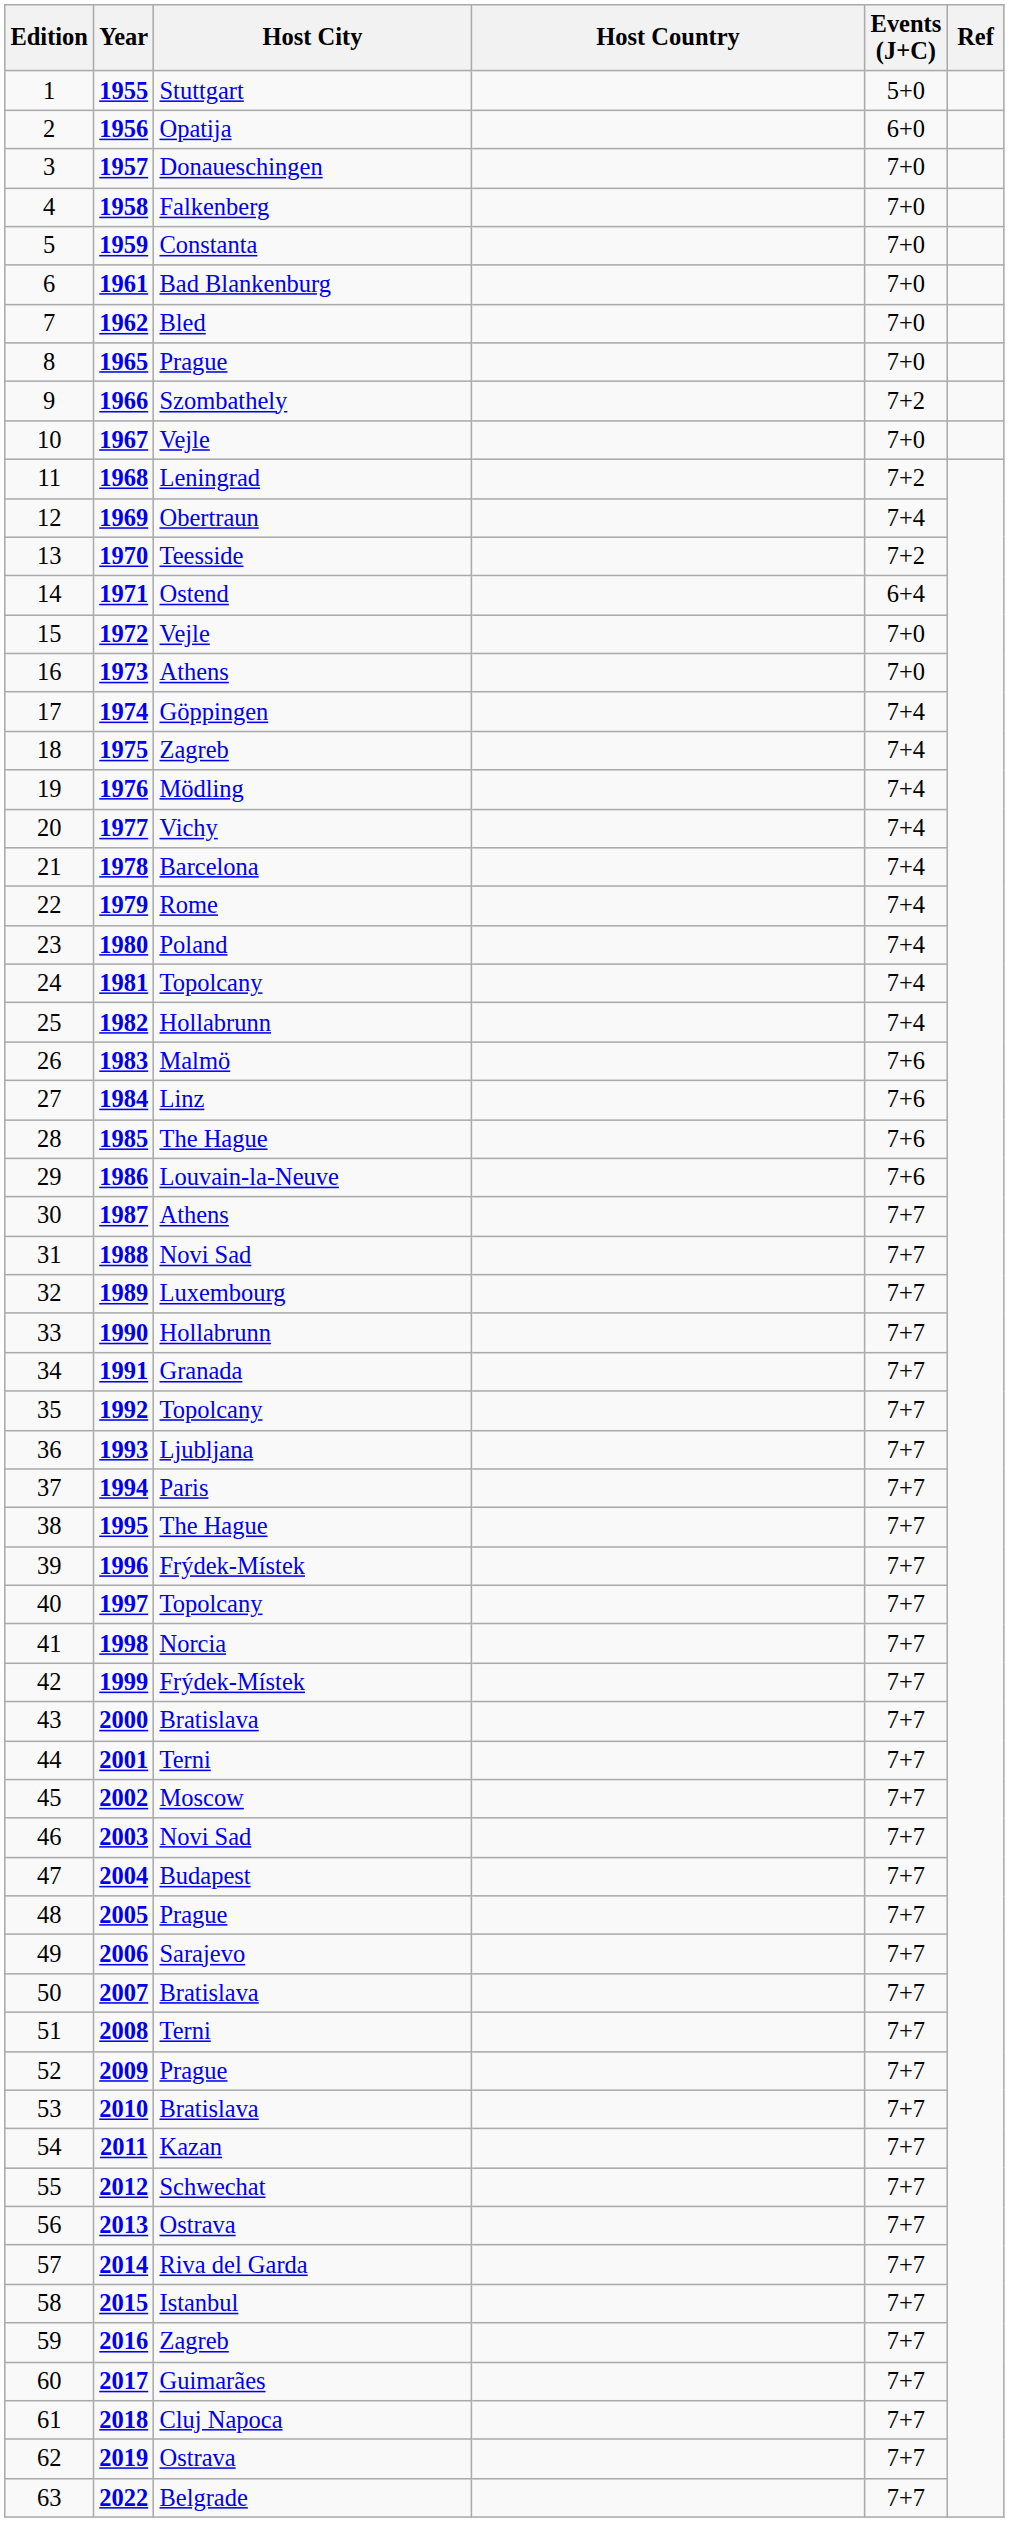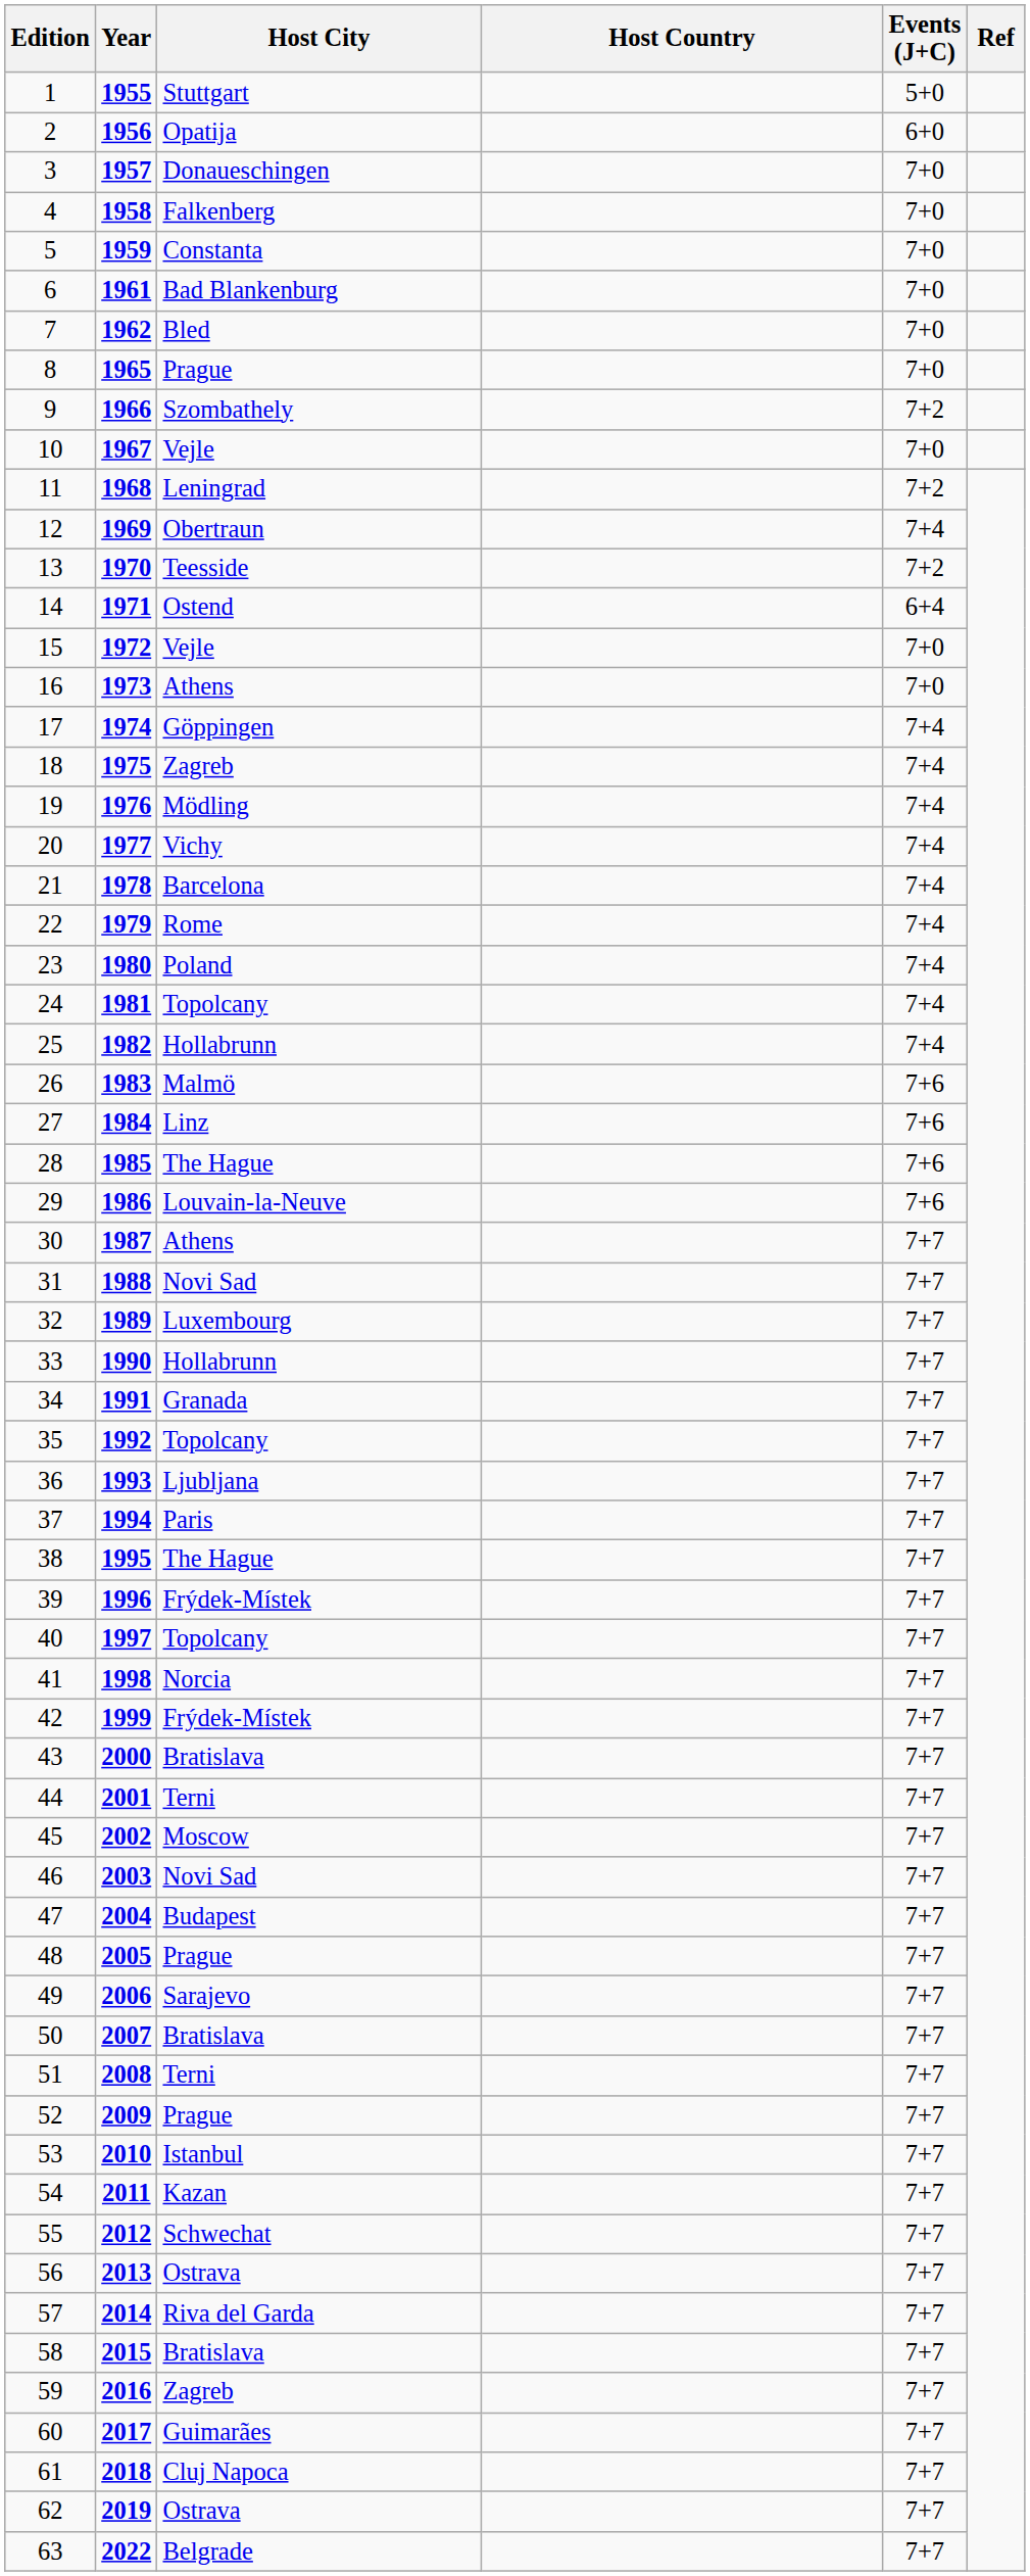 <table class="wikitable" style="font-size:100%">
 <tr>
 <th width=30>Edition</th>
 <th width=30>Year</th>
 <th width=200>Host City</th>
 <th width=250>Host Country</th>
 <th width=30>Events (J+C)</th>
 <th width=30>Ref</th>
 </tr>
 <tr>
 <td align=center>1</td>
 <td align=center><strong><a href='#'>1955</a></strong></td>
 <td><a href='#'>Stuttgart</a></td>
 <td></td>
 <td align=center>5+0</td>
 <td align=center></td>
 </tr>
 <tr>
 <td align=center>2</td>
 <td align=center><strong><a href='#'>1956</a></strong></td>
 <td><a href='#'>Opatija</a></td>
 <td></td>
 <td align=center>6+0</td>
 <td align=center></td>
 </tr>
 <tr>
 <td align=center>3</td>
 <td align=center><strong><a href='#'>1957</a></strong></td>
 <td><a href='#'>Donaueschingen</a></td>
 <td></td>
 <td align=center>7+0</td>
 <td align=center></td>
 </tr>
 <tr>
 <td align=center>4</td>
 <td align=center><strong><a href='#'>1958</a></strong></td>
 <td><a href='#'>Falkenberg</a></td>
 <td></td>
 <td align=center>7+0</td>
 <td align=center></td>
 </tr>
 <tr>
 <td align=center>5</td>
 <td align=center><strong><a href='#'>1959</a></strong></td>
 <td><a href='#'>Constanta</a></td>
 <td></td>
 <td align=center>7+0</td>
 <td align=center></td>
 </tr>
 <tr>
 <td align=center>6</td>
 <td align=center><strong><a href='#'>1961</a></strong></td>
 <td><a href='#'>Bad Blankenburg</a></td>
 <td></td>
 <td align=center>7+0</td>
 <td align=center></td>
 </tr>
 <tr>
 <td align=center>7</td>
 <td align=center><strong><a href='#'>1962</a></strong></td>
 <td><a href='#'>Bled</a></td>
 <td></td>
 <td align=center>7+0</td>
 <td align=center></td>
 </tr>
 <tr>
 <td align=center>8</td>
 <td align=center><strong><a href='#'>1965</a></strong></td>
 <td><a href='#'>Prague</a></td>
 <td></td>
 <td align=center>7+0</td>
 <td align=center></td>
 </tr>
 <tr>
 <td align=center>9</td>
 <td align=center><strong><a href='#'>1966</a></strong></td>
 <td><a href='#'>Szombathely</a></td>
 <td></td>
 <td align=center>7+2</td>
 <td align=center></td>
 </tr>
 <tr>
 <td align=center>10</td>
 <td align=center><strong><a href='#'>1967</a></strong></td>
 <td><a href='#'>Vejle</a></td>
 <td></td>
 <td align=center>7+0</td>
 <td align=center></td>
 </tr>
 <tr>
 <td align=center>11</td>
 <td align=center><strong><a href='#'>1968</a></strong></td>
 <td><a href='#'>Leningrad</a></td>
 <td></td>
 <td align=center>7+2</td>
 </tr>
 <tr>
 <td align=center>12</td>
 <td align=center><strong><a href='#'>1969</a></strong></td>
 <td><a href='#'>Obertraun</a></td>
 <td></td>
 <td align=center>7+4</td>
 </tr>
 <tr>
 <td align=center>13</td>
 <td align=center><strong><a href='#'>1970</a></strong></td>
 <td><a href='#'>Teesside</a></td>
 <td></td>
 <td align=center>7+2</td>
 </tr>
 <tr>
 <td align=center>14</td>
 <td align=center><strong><a href='#'>1971</a></strong></td>
 <td><a href='#'>Ostend</a></td>
 <td></td>
 <td align=center>6+4</td>
 </tr>
 <tr>
 <td align=center>15</td>
 <td align=center><strong><a href='#'>1972</a></strong></td>
 <td><a href='#'>Vejle</a></td>
 <td></td>
 <td align=center>7+0</td>
 </tr>
 <tr>
 <td align=center>16</td>
 <td align=center><strong><a href='#'>1973</a></strong></td>
 <td><a href='#'>Athens</a></td>
 <td></td>
 <td align=center>7+0</td>
 </tr>
 <tr>
 <td align=center>17</td>
 <td align=center><strong><a href='#'>1974</a></strong></td>
 <td><a href='#'>Göppingen</a></td>
 <td></td>
 <td align=center>7+4</td>
 </tr>
 <tr>
 <td align=center>18</td>
 <td align=center><strong><a href='#'>1975</a></strong></td>
 <td><a href='#'>Zagreb</a></td>
 <td></td>
 <td align=center>7+4</td>
 </tr>
 <tr>
 <td align=center>19</td>
 <td align=center><strong><a href='#'>1976</a></strong></td>
 <td><a href='#'>Mödling</a></td>
 <td></td>
 <td align=center>7+4</td>
 </tr>
 <tr>
 <td align=center>20</td>
 <td align=center><strong><a href='#'>1977</a></strong></td>
 <td><a href='#'>Vichy</a></td>
 <td></td>
 <td align=center>7+4</td>
 </tr>
 <tr>
 <td align=center>21</td>
 <td align=center><strong><a href='#'>1978</a></strong></td>
 <td><a href='#'>Barcelona</a></td>
 <td></td>
 <td align=center>7+4</td>
 </tr>
 <tr>
 <td align=center>22</td>
 <td align=center><strong><a href='#'>1979</a></strong></td>
 <td><a href='#'>Rome</a></td>
 <td></td>
 <td align=center>7+4</td>
 </tr>
 <tr>
 <td align=center>23</td>
 <td align=center><strong><a href='#'>1980</a></strong></td>
 <td><a href='#'>Poland</a></td>
 <td></td>
 <td align=center>7+4</td>
 </tr>
 <tr>
 <td align=center>24</td>
 <td align=center><strong><a href='#'>1981</a></strong></td>
 <td><a href='#'>Topolcany</a></td>
 <td></td>
 <td align=center>7+4</td>
 </tr>
 <tr>
 <td align=center>25</td>
 <td align=center><strong><a href='#'>1982</a></strong></td>
 <td><a href='#'>Hollabrunn</a></td>
 <td></td>
 <td align=center>7+4</td>
 </tr>
 <tr>
 <td align=center>26</td>
 <td align=center><strong><a href='#'>1983</a></strong></td>
 <td><a href='#'>Malmö</a></td>
 <td></td>
 <td align=center>7+6</td>
 </tr>
 <tr>
 <td align=center>27</td>
 <td align=center><strong><a href='#'>1984</a></strong></td>
 <td><a href='#'>Linz</a></td>
 <td></td>
 <td align=center>7+6</td>
 </tr>
 <tr>
 <td align=center>28</td>
 <td align=center><strong><a href='#'>1985</a></strong></td>
 <td><a href='#'>The Hague</a></td>
 <td></td>
 <td align=center>7+6</td>
 </tr>
 <tr>
 <td align=center>29</td>
 <td align=center><strong><a href='#'>1986</a></strong></td>
 <td><a href='#'>Louvain-la-Neuve</a></td>
 <td></td>
 <td align=center>7+6</td>
 </tr>
 <tr>
 <td align=center>30</td>
 <td align=center><strong><a href='#'>1987</a></strong></td>
 <td><a href='#'>Athens</a></td>
 <td></td>
 <td align=center>7+7</td>
 </tr>
 <tr>
 <td align=center>31</td>
 <td align=center><strong><a href='#'>1988</a></strong></td>
 <td><a href='#'>Novi Sad</a></td>
 <td></td>
 <td align=center>7+7</td>
 </tr>
 <tr>
 <td align=center>32</td>
 <td align=center><strong><a href='#'>1989</a></strong></td>
 <td><a href='#'>Luxembourg</a></td>
 <td></td>
 <td align=center>7+7</td>
 </tr>
 <tr>
 <td align=center>33</td>
 <td align=center><strong><a href='#'>1990</a></strong></td>
 <td><a href='#'>Hollabrunn</a></td>
 <td></td>
 <td align=center>7+7</td>
 </tr>
 <tr>
 <td align=center>34</td>
 <td align=center><strong><a href='#'>1991</a></strong></td>
 <td><a href='#'>Granada</a></td>
 <td></td>
 <td align=center>7+7</td>
 </tr>
 <tr>
 <td align=center>35</td>
 <td align=center><strong><a href='#'>1992</a></strong></td>
 <td><a href='#'>Topolcany</a></td>
 <td></td>
 <td align=center>7+7</td>
 </tr>
 <tr>
 <td align=center>36</td>
 <td align=center><strong><a href='#'>1993</a></strong></td>
 <td><a href='#'>Ljubljana</a></td>
 <td></td>
 <td align=center>7+7</td>
 </tr>
 <tr>
 <td align=center>37</td>
 <td align=center><strong><a href='#'>1994</a></strong></td>
 <td><a href='#'>Paris</a></td>
 <td></td>
 <td align=center>7+7</td>
 </tr>
 <tr>
 <td align=center>38</td>
 <td align=center><strong><a href='#'>1995</a></strong></td>
 <td><a href='#'>The Hague</a></td>
 <td></td>
 <td align=center>7+7</td>
 </tr>
 <tr>
 <td align=center>39</td>
 <td align=center><strong><a href='#'>1996</a></strong></td>
 <td><a href='#'>Frýdek-Místek</a></td>
 <td></td>
 <td align=center>7+7</td>
 </tr>
 <tr>
 <td align=center>40</td>
 <td align=center><strong><a href='#'>1997</a></strong></td>
 <td><a href='#'>Topolcany</a></td>
 <td></td>
 <td align=center>7+7</td>
 </tr>
 <tr>
 <td align=center>41</td>
 <td align=center><strong><a href='#'>1998</a></strong></td>
 <td><a href='#'>Norcia</a></td>
 <td></td>
 <td align=center>7+7</td>
 </tr>
 <tr>
 <td align=center>42</td>
 <td align=center><strong><a href='#'>1999</a></strong></td>
 <td><a href='#'>Frýdek-Místek</a></td>
 <td></td>
 <td align=center>7+7</td>
 </tr>
 <tr>
 <td align=center>43</td>
 <td align=center><strong><a href='#'>2000</a></strong></td>
 <td><a href='#'>Bratislava</a></td>
 <td></td>
 <td align=center>7+7</td>
 </tr>
 <tr>
 <td align=center>44</td>
 <td align=center><strong><a href='#'>2001</a></strong></td>
 <td><a href='#'>Terni</a></td>
 <td></td>
 <td align=center>7+7</td>
 </tr>
 <tr>
 <td align=center>45</td>
 <td align=center><strong><a href='#'>2002</a></strong></td>
 <td><a href='#'>Moscow</a></td>
 <td></td>
 <td align=center>7+7</td>
 </tr>
 <tr>
 <td align=center>46</td>
 <td align=center><strong><a href='#'>2003</a></strong></td>
 <td><a href='#'>Novi Sad</a></td>
 <td></td>
 <td align=center>7+7</td>
 </tr>
 <tr>
 <td align=center>47</td>
 <td align=center><strong><a href='#'>2004</a></strong></td>
 <td><a href='#'>Budapest</a></td>
 <td></td>
 <td align=center>7+7</td>
 </tr>
 <tr>
 <td align=center>48</td>
 <td align=center><strong><a href='#'>2005</a></strong></td>
 <td><a href='#'>Prague</a></td>
 <td></td>
 <td align=center>7+7</td>
 </tr>
 <tr>
 <td align=center>49</td>
 <td align=center><strong><a href='#'>2006</a></strong></td>
 <td><a href='#'>Sarajevo</a></td>
 <td></td>
 <td align=center>7+7</td>
 </tr>
 <tr>
 <td align=center>50</td>
 <td align=center><strong><a href='#'>2007</a></strong></td>
 <td><a href='#'>Bratislava</a></td>
 <td></td>
 <td align=center>7+7</td>
 </tr>
 <tr>
 <td align=center>51</td>
 <td align=center><strong><a href='#'>2008</a></strong></td>
 <td><a href='#'>Terni</a></td>
 <td></td>
 <td align=center>7+7</td>
 </tr>
 <tr>
 <td align=center>52</td>
 <td align=center><strong><a href='#'>2009</a></strong></td>
 <td><a href='#'>Prague</a></td>
 <td></td>
 <td align=center>7+7</td>
 </tr>
 <tr>
 <td align=center>53</td>
 <td align=center><strong><a href='#'>2010</a></strong></td>
-<td><a href='#'>Bratislava</a></td>
+<td><a href='#'>Istanbul</a></td>
 <td></td>
 <td align=center>7+7</td>
 </tr>
 <tr>
 <td align=center>54</td>
 <td align=center><strong><a href='#'>2011</a></strong></td>
 <td><a href='#'>Kazan</a></td>
 <td></td>
 <td align=center>7+7</td>
 </tr>
 <tr>
 <td align=center>55</td>
 <td align=center><strong><a href='#'>2012</a></strong></td>
 <td><a href='#'>Schwechat</a></td>
 <td></td>
 <td align=center>7+7</td>
 </tr>
 <tr>
 <td align=center>56</td>
 <td align=center><strong><a href='#'>2013</a></strong></td>
 <td><a href='#'>Ostrava</a></td>
 <td></td>
 <td align=center>7+7</td>
 </tr>
 <tr>
 <td align=center>57</td>
 <td align=center><strong><a href='#'>2014</a></strong></td>
 <td><a href='#'>Riva del Garda</a></td>
 <td></td>
 <td align=center>7+7</td>
 </tr>
 <tr>
 <td align=center>58</td>
 <td align=center><strong><a href='#'>2015</a></strong></td>
-<td><a href='#'>Istanbul</a></td>
+<td><a href='#'>Bratislava</a></td>
 <td></td>
 <td align=center>7+7</td>
 </tr>
 <tr>
 <td align=center>59</td>
 <td align=center><strong><a href='#'>2016</a></strong></td>
 <td><a href='#'>Zagreb</a></td>
 <td></td>
 <td align=center>7+7</td>
 </tr>
 <tr>
 <td align=center>60</td>
 <td align=center><strong><a href='#'>2017</a></strong></td>
 <td><a href='#'>Guimarães</a></td>
 <td></td>
 <td align=center>7+7</td>
 </tr>
 <tr>
 <td align=center>61</td>
 <td align=center><strong><a href='#'>2018</a></strong></td>
 <td><a href='#'>Cluj Napoca</a></td>
 <td></td>
 <td align=center>7+7</td>
 </tr>
 <tr>
 <td align=center>62</td>
 <td align=center><strong><a href='#'>2019</a></strong></td>
 <td><a href='#'>Ostrava</a></td>
 <td></td>
 <td align=center>7+7</td>
 </tr>
 <tr>
 <td align=center>63</td>
 <td align=center><strong><a href='#'>2022</a></strong></td>
 <td><a href='#'>Belgrade</a></td>
 <td></td>
 <td align=center>7+7</td>
 </tr>
 </table>
